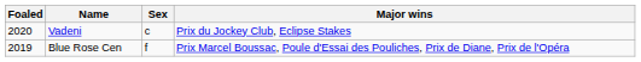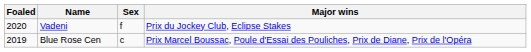 <table class="wikitable sortable" style="font-size:90%">
 <tr bgcolor="#eeeeee">
 <th width="35px">Foaled</th>
 <th width="120px">Name</th>
 <th width="35px">Sex</th>
 <th width="600px">Major wins</th>
 </tr>
 <tr>
 <td>2020</td>
 <td><a href='#'>Vadeni</a></td>
-<td>c</td>
+<td>f</td>
 <td><a href='#'>Prix du Jockey Club</a>, <a href='#'>Eclipse Stakes</a></td>
 </tr>
 <tr>
 <td>2019</td>
 <td>Blue Rose Cen</td>
-<td>f</td>
+<td>c</td>
 <td><a href='#'>Prix Marcel Boussac</a>, <a href='#'>Poule d'Essai des Pouliches</a>, <a href='#'>Prix de Diane</a>, <a href='#'>Prix de l'Opéra</a></td>
 </tr>
 </table>
